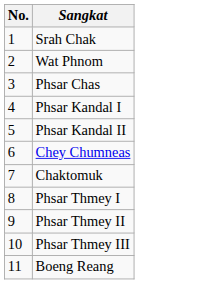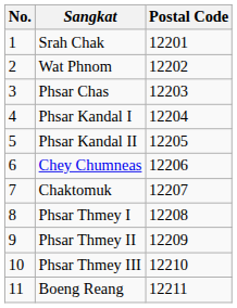 <table class="wikitable">
 <tr>
 <th>No.</th>
 <th><em>Sangkat</em></th>
+<th>Postal Code</th>
 </tr>
 <tr>
 <td>1</td>
 <td>Srah Chak</td>
+<td>12201</td>
 </tr>
 <tr>
 <td>2</td>
 <td>Wat Phnom</td>
+<td>12202</td>
 </tr>
 <tr>
 <td>3</td>
 <td>Phsar Chas</td>
+<td>12203</td>
 </tr>
 <tr>
 <td>4</td>
 <td>Phsar Kandal I</td>
+<td>12204</td>
 </tr>
 <tr>
 <td>5</td>
 <td>Phsar Kandal II</td>
+<td>12205</td>
 </tr>
 <tr>
 <td>6</td>
 <td><a href='#'>Chey Chumneas</a></td>
+<td>12206</td>
 </tr>
 <tr>
 <td>7</td>
 <td>Chaktomuk</td>
+<td>12207</td>
 </tr>
 <tr>
 <td>8</td>
 <td>Phsar Thmey I</td>
+<td>12208</td>
 </tr>
 <tr>
 <td>9</td>
 <td>Phsar Thmey II</td>
+<td>12209</td>
 </tr>
 <tr>
 <td>10</td>
 <td>Phsar Thmey III</td>
+<td>12210</td>
 </tr>
 <tr>
 <td>11</td>
 <td>Boeng Reang</td>
+<td>12211</td>
 </tr>
 </table>
